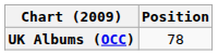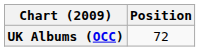 <table class="wikitable plainrowheaders">
 <tr>
 <th scope="col">Chart (2009)</th>
 <th scope="col">Position</th>
 </tr>
 <tr>
 <th scope="row">UK Albums (<a href='#'>OCC</a>)</th>
-<td style="text-align:center;">78</td>
+<td style="text-align:center;">72</td>
 </tr>
 </table>
